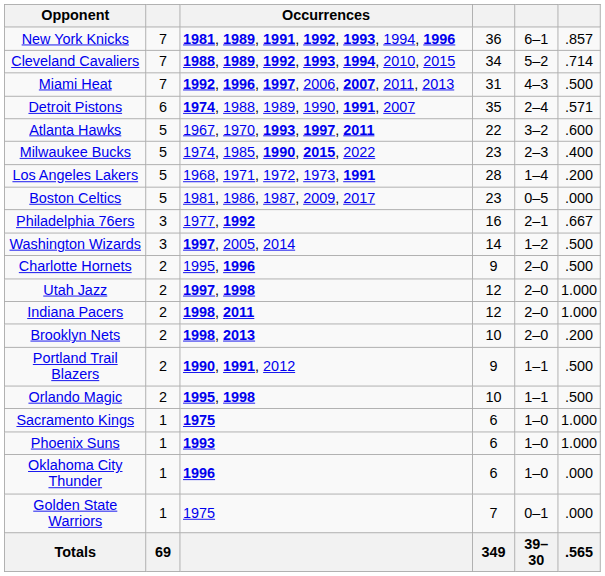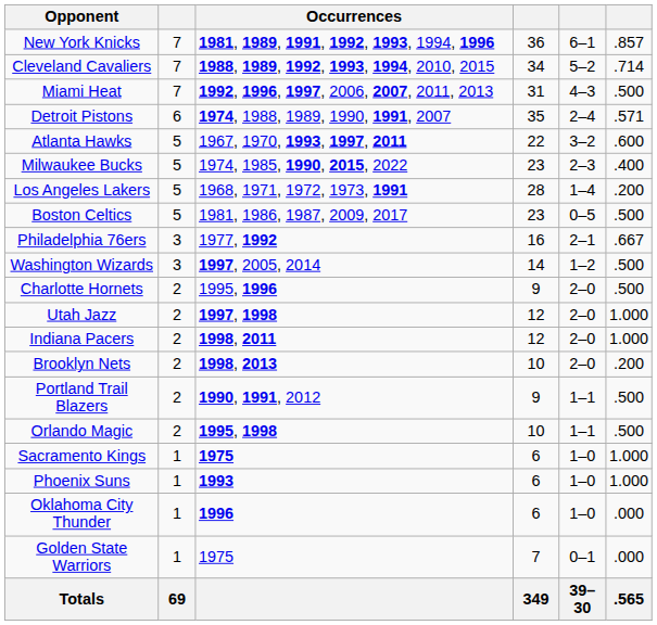 <table class="wikitable sortable" style="text-align: center; width: 75%;">
 <tr>
 <th width="150">Opponent</th>
 <th width="30"></th>
 <th>Occurrences</th>
 <th width="40"></th>
 <th width="40"></th>
 <th width="40"></th>
 </tr>
 <tr>
 <td><a href='#'>New York Knicks</a></td>
 <td>7</td>
 <td align=left><strong><a href='#'>1981</a></strong>, <strong><a href='#'>1989</a></strong>, <strong><a href='#'>1991</a></strong>, <strong><a href='#'>1992</a></strong>, <strong><a href='#'>1993</a></strong>, <a href='#'>1994</a>, <strong><a href='#'>1996</a></strong></td>
 <td>36</td>
 <td>6–1</td>
 <td>.857</td>
 </tr>
 <tr>
 <td><a href='#'>Cleveland Cavaliers</a></td>
 <td>7</td>
 <td align=left><strong><a href='#'>1988</a></strong>, <strong><a href='#'>1989</a></strong>, <strong><a href='#'>1992</a></strong>, <strong><a href='#'>1993</a></strong>, <strong><a href='#'>1994</a></strong>, <a href='#'>2010</a>, <a href='#'>2015</a></td>
 <td>34</td>
 <td>5–2</td>
 <td>.714</td>
 </tr>
 <tr>
 <td><a href='#'>Miami Heat</a></td>
 <td>7</td>
 <td align=left><strong><a href='#'>1992</a></strong>, <strong><a href='#'>1996</a></strong>, <strong><a href='#'>1997</a></strong>, <a href='#'>2006</a>, <strong><a href='#'>2007</a></strong>, <a href='#'>2011</a>, <a href='#'>2013</a></td>
 <td>31</td>
 <td>4–3</td>
 <td>.500</td>
 </tr>
 <tr>
 <td><a href='#'>Detroit Pistons</a></td>
 <td>6</td>
 <td align=left><strong><a href='#'>1974</a></strong>, <a href='#'>1988</a>, <a href='#'>1989</a>, <a href='#'>1990</a>, <strong><a href='#'>1991</a></strong>, <a href='#'>2007</a></td>
 <td>35</td>
 <td>2–4</td>
 <td>.571</td>
 </tr>
 <tr>
 <td><a href='#'>Atlanta Hawks</a></td>
 <td>5</td>
 <td align=left><a href='#'>1967</a>, <a href='#'>1970</a>, <strong><a href='#'>1993</a></strong>, <strong><a href='#'>1997</a></strong>, <strong><a href='#'>2011</a></strong></td>
 <td>22</td>
 <td>3–2</td>
 <td>.600</td>
 </tr>
 <tr>
 <td><a href='#'>Milwaukee Bucks</a></td>
 <td>5</td>
 <td align=left><a href='#'>1974</a>, <a href='#'>1985</a>, <strong><a href='#'>1990</a></strong>, <strong><a href='#'>2015</a></strong>, <a href='#'>2022</a></td>
 <td>23</td>
 <td>2–3</td>
 <td>.400</td>
 </tr>
 <tr>
 <td><a href='#'>Los Angeles Lakers</a></td>
 <td>5</td>
 <td align=left><a href='#'>1968</a>, <a href='#'>1971</a>, <a href='#'>1972</a>, <a href='#'>1973</a>, <strong><a href='#'>1991</a></strong></td>
 <td>28</td>
 <td>1–4</td>
 <td>.200</td>
 </tr>
 <tr>
 <td><a href='#'>Boston Celtics</a></td>
 <td>5</td>
 <td align=left><a href='#'>1981</a>, <a href='#'>1986</a>, <a href='#'>1987</a>, <a href='#'>2009</a>, <a href='#'>2017</a></td>
 <td>23</td>
 <td>0–5</td>
-<td>.000</td>
+<td>.500</td>
 </tr>
 <tr>
 <td><a href='#'>Philadelphia 76ers</a></td>
 <td>3</td>
 <td align=left><a href='#'>1977</a>, <strong><a href='#'>1992</a></strong></td>
 <td>16</td>
 <td>2–1</td>
 <td>.667</td>
 </tr>
 <tr>
 <td><a href='#'>Washington Wizards</a></td>
 <td>3</td>
 <td align=left><strong><a href='#'>1997</a></strong>, <a href='#'>2005</a>, <a href='#'>2014</a></td>
 <td>14</td>
 <td>1–2</td>
 <td>.500</td>
 </tr>
 <tr>
 <td><a href='#'>Charlotte Hornets</a></td>
 <td>2</td>
 <td align=left><a href='#'>1995</a>, <strong><a href='#'>1996</a></strong></td>
 <td>9</td>
 <td>2–0</td>
 <td>.500</td>
 </tr>
 <tr>
 <td><a href='#'>Utah Jazz</a></td>
 <td>2</td>
 <td align=left><strong><a href='#'>1997</a></strong>, <strong><a href='#'>1998</a></strong></td>
 <td>12</td>
 <td>2–0</td>
 <td>1.000</td>
 </tr>
 <tr>
 <td><a href='#'>Indiana Pacers</a></td>
 <td>2</td>
 <td align=left><strong><a href='#'>1998</a></strong>, <strong><a href='#'>2011</a></strong></td>
 <td>12</td>
 <td>2–0</td>
 <td>1.000</td>
 </tr>
 <tr>
 <td><a href='#'>Brooklyn Nets</a></td>
 <td>2</td>
 <td align=left><strong><a href='#'>1998</a></strong>, <strong><a href='#'>2013</a></strong></td>
 <td>10</td>
 <td>2–0</td>
 <td>.200</td>
 </tr>
 <tr>
 <td><a href='#'>Portland Trail Blazers</a></td>
 <td>2</td>
 <td align=left><strong><a href='#'>1990</a></strong>, <strong><a href='#'>1991</a></strong>, <a href='#'>2012</a></td>
 <td>9</td>
 <td>1–1</td>
 <td>.500</td>
 </tr>
 <tr>
 <td><a href='#'>Orlando Magic</a></td>
 <td>2</td>
 <td align=left><strong><a href='#'>1995</a></strong>, <strong><a href='#'>1998</a></strong></td>
 <td>10</td>
 <td>1–1</td>
 <td>.500</td>
 </tr>
 <tr>
 <td><a href='#'>Sacramento Kings</a></td>
 <td>1</td>
 <td align=left><strong><a href='#'>1975</a></strong></td>
 <td>6</td>
 <td>1–0</td>
 <td>1.000</td>
 </tr>
 <tr>
 <td><a href='#'>Phoenix Suns</a></td>
 <td>1</td>
 <td align=left><strong><a href='#'>1993</a></strong></td>
 <td>6</td>
 <td>1–0</td>
 <td>1.000</td>
 </tr>
 <tr>
 <td><a href='#'>Oklahoma City Thunder</a></td>
 <td>1</td>
 <td align=left><strong><a href='#'>1996</a></strong></td>
 <td>6</td>
 <td>1–0</td>
 <td>.000</td>
 </tr>
 <tr>
 <td><a href='#'>Golden State Warriors</a></td>
 <td>1</td>
 <td align=left><a href='#'>1975</a></td>
 <td>7</td>
 <td>0–1</td>
 <td>.000</td>
 </tr>
 <tr>
 <th width="150">Totals</th>
 <th width="30">69</th>
 <th></th>
 <th width="40">349</th>
 <th width="40">39–30</th>
 <th width="40">.565</th>
 </tr>
 </table>
